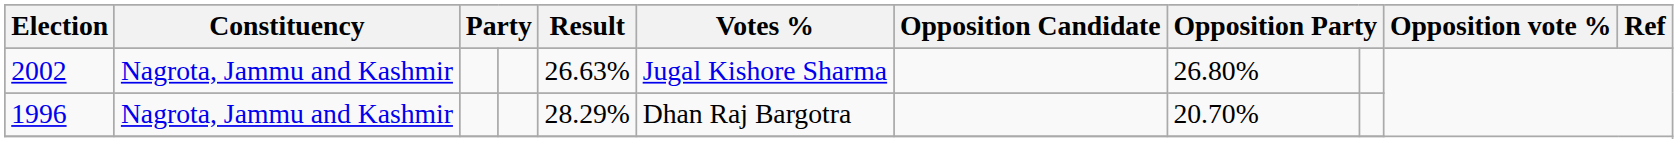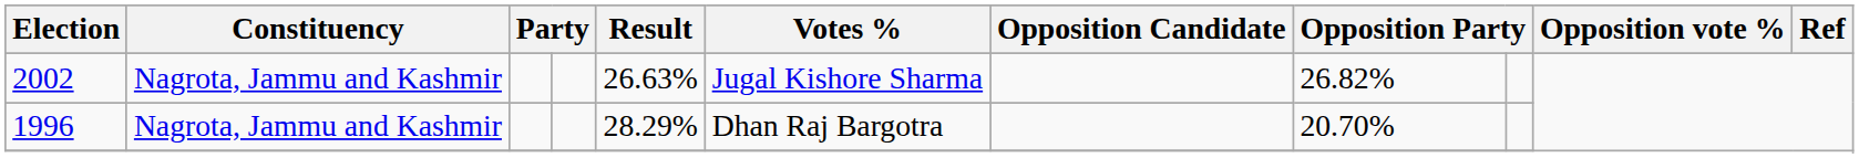 <table class="wikitable sortable">
 <tr>
 <th>Election</th>
 <th>Constituency</th>
 <th colspan="2">Party</th>
 <th>Result</th>
 <th>Votes %</th>
 <th>Opposition Candidate</th>
 <th colspan="2">Opposition Party</th>
 <th>Opposition vote %</th>
 <th>Ref</th>
 </tr>
 <tr>
 <td><a href='#'>2002</a></td>
 <td><a href='#'>Nagrota, Jammu and Kashmir</a></td>
 <td></td>
 <td></td>
 <td>26.63%</td>
 <td><a href='#'>Jugal Kishore Sharma</a></td>
 <td></td>
-<td>26.80%</td>
+<td>26.82%</td>
 <td></td>
 </tr>
 <tr>
 <td><a href='#'>1996</a></td>
 <td><a href='#'>Nagrota, Jammu and Kashmir</a></td>
 <td></td>
 <td></td>
 <td>28.29%</td>
 <td>Dhan Raj Bargotra</td>
 <td></td>
 <td>20.70%</td>
 <td></td>
 </tr>
 <tr>
 </tr>
 </table>
